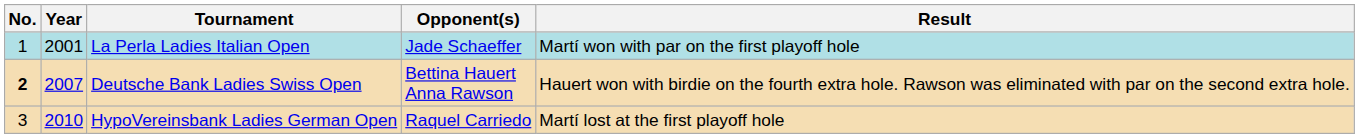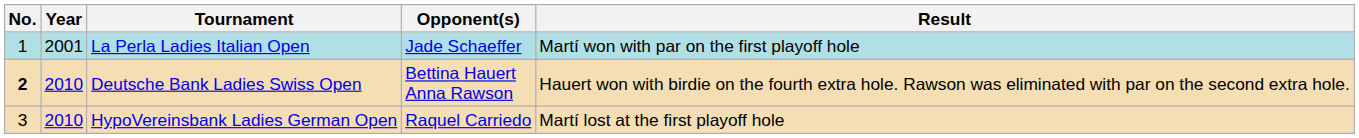 <table class="wikitable" style="font-size:95%;">
 <tr>
 <th>No.</th>
 <th>Year</th>
 <th>Tournament</th>
 <th>Opponent(s)</th>
 <th>Result</th>
 </tr>
 <tr style="background:#B0E0E6;">
 <td align=center>1</td>
 <td align=right>2001</td>
 <td><a href='#'>La Perla Ladies Italian Open</a></td>
 <td> <a href='#'>Jade Schaeffer</a></td>
 <td>Martí won with par on the first playoff hole</td>
 </tr>
 <tr style="background:#F5DEB3;">
 <td align=center><strong>2</strong></td>
-<td align=right><a href='#'>2007</a></td>
+<td align=right><a href='#'>2010</a></td>
 <td><a href='#'>Deutsche Bank Ladies Swiss Open</a></td>
 <td> <a href='#'>Bettina Hauert</a><br> <a href='#'>Anna Rawson</a></td>
 <td>Hauert won with birdie on the fourth extra hole. Rawson was eliminated with par on the second extra hole.</td>
 </tr>
 <tr style="background:#F5DEB3;">
 <td align=center>3</td>
 <td align=right><a href='#'>2010</a></td>
 <td><a href='#'>HypoVereinsbank Ladies German Open</a></td>
 <td> <a href='#'>Raquel Carriedo</a></td>
 <td>Martí lost at the first playoff hole</td>
 </tr>
 </table>
